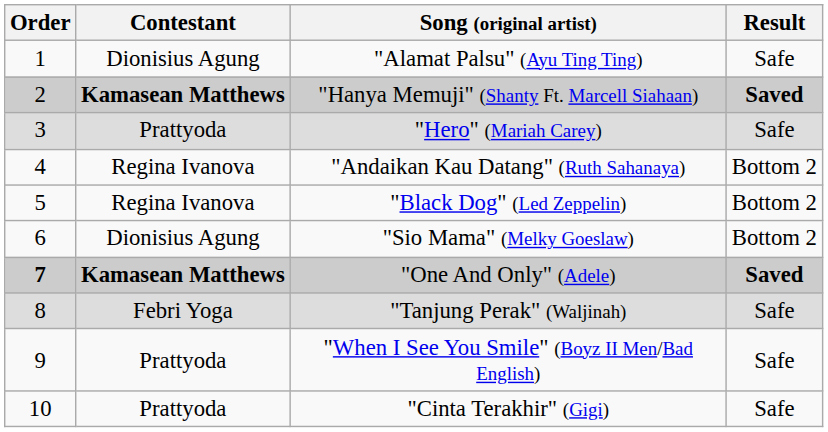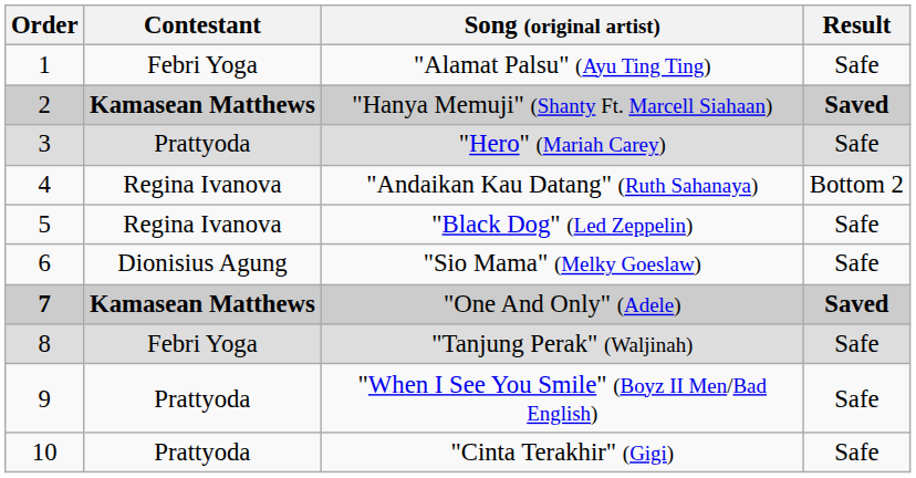 <table class="wikitable plainrowheaders" style="text-align:center;">
 <tr>
 <th scope="col">Order</th>
 <th scope="col">Contestant</th>
 <th style="width:300px;" scope="col">Song <small>(original artist)</small></th>
 <th scope="col">Result</th>
 </tr>
 <tr>
 <td>1</td>
-<td>Dionisius Agung</td>
+<td>Febri Yoga</td>
 <td>"Alamat Palsu" <small>(<a href='#'>Ayu Ting Ting</a>)</small></td>
 <td>Safe</td>
 </tr>
 <tr style="background:#ccc;">
 <td>2</td>
 <td><strong>Kamasean Matthews</strong></td>
 <td>"Hanya Memuji" <small>(<a href='#'>Shanty</a> Ft. <a href='#'>Marcell Siahaan</a>)</small></td>
 <td><strong>Saved</strong></td>
 </tr>
 <tr style="background:#ddd;">
 <td>3</td>
 <td>Prattyoda</td>
 <td>"<a href='#'>Hero</a>" <small>(<a href='#'>Mariah Carey</a>)</small></td>
 <td>Safe</td>
 </tr>
 <tr>
 <td>4</td>
 <td>Regina Ivanova</td>
 <td>"Andaikan Kau Datang" <small>(<a href='#'>Ruth Sahanaya</a>)</small></td>
 <td>Bottom 2</td>
 </tr>
 <tr>
 <td>5</td>
 <td>Regina Ivanova</td>
 <td>"<a href='#'>Black Dog</a>" <small>(<a href='#'>Led Zeppelin</a>)</small></td>
-<td>Bottom 2</td>
+<td>Safe</td>
 </tr>
 <tr>
 <td>6</td>
 <td>Dionisius Agung</td>
 <td>"Sio Mama" <small>(<a href='#'>Melky Goeslaw</a>)</small></td>
-<td>Bottom 2</td>
+<td>Safe</td>
 </tr>
 <tr style="background:#ccc;">
 <td><strong>7</strong></td>
 <td><strong>Kamasean Matthews</strong></td>
 <td>"One And Only" <small>(<a href='#'>Adele</a>)</small></td>
 <td><strong>Saved</strong></td>
 </tr>
 <tr style="background:#ddd;">
 <td>8</td>
 <td>Febri Yoga</td>
 <td>"Tanjung Perak" <small>(Waljinah)</small></td>
 <td>Safe</td>
 </tr>
 <tr>
 <td>9</td>
 <td>Prattyoda</td>
 <td>"<a href='#'>When I See You Smile</a>" <small>(<a href='#'>Boyz II Men</a>/<a href='#'>Bad English</a>)</small></td>
 <td>Safe</td>
 </tr>
 <tr>
 <td>10</td>
 <td>Prattyoda</td>
 <td>"Cinta Terakhir" <small>(<a href='#'>Gigi</a>)</small></td>
 <td>Safe</td>
 </tr>
 </table>
